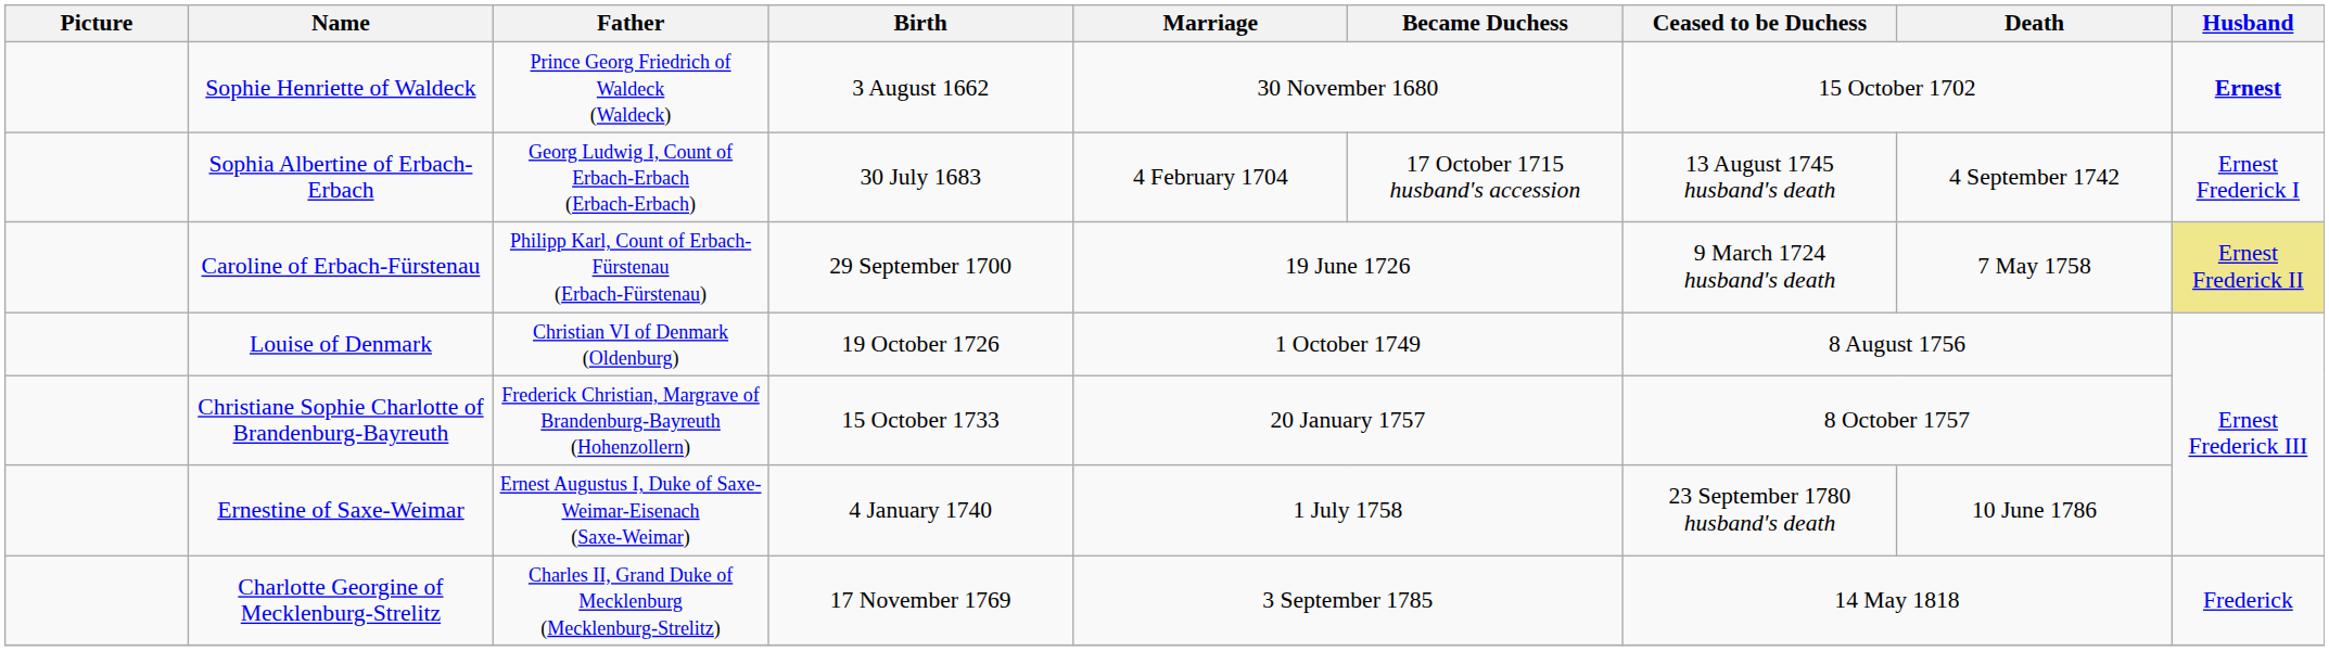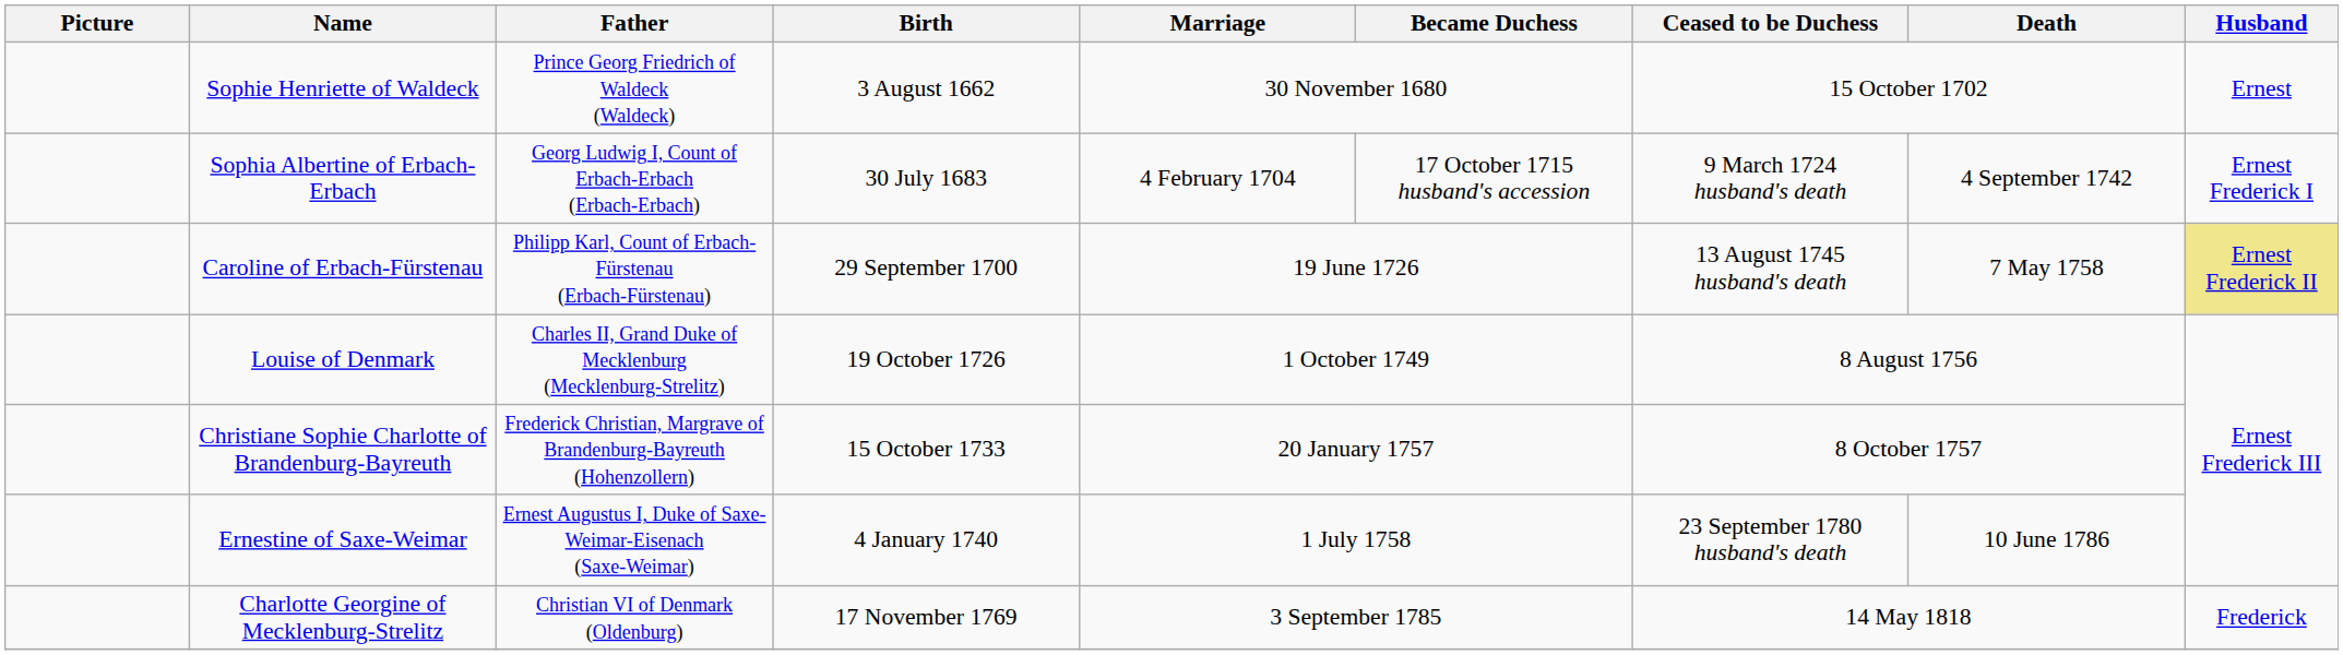 <table width=100% class="wikitable">
 <tr>
 <th width = "6%">Picture</th>
 <th width = "10%">Name</th>
 <th width = "9%">Father</th>
 <th width = "10%">Birth</th>
 <th width = "9%">Marriage</th>
 <th width = "9%">Became Duchess</th>
 <th width = "9%">Ceased to be Duchess</th>
 <th width = "9%">Death</th>
 <th width = "5%"><a href='#'>Husband</a></th>
 </tr>
 <tr>
 <td align="center"></td>
 <td align="center"><a href='#'>Sophie Henriette of Waldeck</a></td>
 <td align="center"><small><a href='#'>Prince Georg Friedrich of Waldeck</a><br>(<a href='#'>Waldeck</a>)</small></td>
 <td align="center">3 August 1662</td>
 <td align="center" colspan="2">30 November 1680</td>
 <td align="center" colspan="2">15 October 1702</td>
-<td align="center"><strong><a href='#'>Ernest</a></strong></td>
+<td align="center"><a href='#'>Ernest</a></td>
 </tr>
 <tr>
 <td align="center"></td>
 <td align="center"><a href='#'>Sophia Albertine of Erbach-Erbach</a></td>
 <td align="center"><small><a href='#'>Georg Ludwig I, Count of Erbach-Erbach</a><br>(<a href='#'>Erbach-Erbach</a>)</small></td>
 <td align="center">30 July 1683</td>
 <td align="center">4 February 1704</td>
 <td align="center">17 October 1715<br><em>husband's accession</em></td>
-<td align="center">13 August 1745<br><em>husband's death</em></td>
+<td align="center">9 March 1724<br><em>husband's death</em></td>
 <td align="center">4 September 1742</td>
 <td align="center"><a href='#'>Ernest Frederick I</a></td>
 </tr>
 <tr>
 <td align="center"></td>
 <td align="center"><a href='#'>Caroline of Erbach-Fürstenau</a></td>
 <td align="center"><small><a href='#'>Philipp Karl, Count of Erbach-Fürstenau</a><br>(<a href='#'>Erbach-Fürstenau</a>)</small></td>
 <td align="center">29 September 1700</td>
 <td align="center" colspan="2">19 June 1726</td>
-<td align="center">9 March 1724<br><em>husband's death</em></td>
+<td align="center">13 August 1745<br><em>husband's death</em></td>
 <td align="center">7 May 1758</td>
 <td align="center" style="background: khaki;"><a href='#'>Ernest Frederick II</a></td>
 </tr>
 <tr>
 <td align="center"></td>
 <td align="center"><a href='#'>Louise of Denmark</a></td>
-<td align="center"><small><a href='#'>Christian VI of Denmark</a><br>(<a href='#'>Oldenburg</a>)</small></td>
+<td align="center"><small><a href='#'>Charles II, Grand Duke of Mecklenburg</a><br>(<a href='#'>Mecklenburg-Strelitz</a>)</small></td>
 <td align="center">19 October 1726</td>
 <td align="center" colspan="2">1 October 1749</td>
 <td align="center" colspan="2">8 August 1756</td>
 <td align="center" rowspan="3"><a href='#'>Ernest Frederick III</a></td>
 </tr>
 <tr>
 <td align="center"></td>
 <td align="center"><a href='#'>Christiane Sophie Charlotte of Brandenburg-Bayreuth</a></td>
 <td align="center"><small><a href='#'>Frederick Christian, Margrave of Brandenburg-Bayreuth</a><br>(<a href='#'>Hohenzollern</a>)</small></td>
 <td align="center">15 October 1733</td>
 <td align="center" colspan="2">20 January 1757</td>
 <td align="center" colspan="2">8 October 1757</td>
 </tr>
 <tr>
 <td align="center"></td>
 <td align="center"><a href='#'>Ernestine of Saxe-Weimar</a></td>
 <td align="center"><small><a href='#'>Ernest Augustus I, Duke of Saxe-Weimar-Eisenach</a><br>(<a href='#'>Saxe-Weimar</a>)</small></td>
 <td align="center">4 January 1740</td>
 <td align="center" colspan="2">1 July 1758</td>
 <td align="center">23 September 1780<br><em>husband's death</em></td>
 <td align="center">10 June 1786</td>
 </tr>
 <tr>
 <td align="center"></td>
 <td align="center"><a href='#'>Charlotte Georgine of Mecklenburg-Strelitz</a></td>
-<td align="center"><small><a href='#'>Charles II, Grand Duke of Mecklenburg</a><br>(<a href='#'>Mecklenburg-Strelitz</a>)</small></td>
+<td align="center"><small><a href='#'>Christian VI of Denmark</a><br>(<a href='#'>Oldenburg</a>)</small></td>
 <td align="center">17 November 1769</td>
 <td align="center" colspan="2">3 September 1785</td>
 <td align="center" colspan="2">14 May 1818</td>
 <td align="center"><a href='#'>Frederick</a></td>
 </tr>
 <tr>
 </tr>
 </table>
